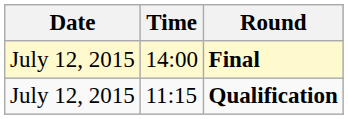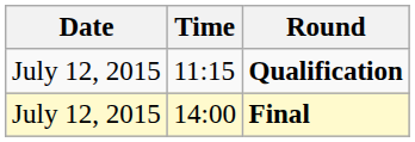 <table class="wikitable">
 <tr>
 <th>Date</th>
 <th>Time</th>
 <th>Round</th>
 </tr>
+<tr>
+<td>July 12, 2015</td>
+<td>11:15</td>
+<td><strong>Qualification</strong></td>
+</tr>
 <tr style=background:lemonchiffon>
 <td>July 12, 2015</td>
 <td>14:00</td>
 <td><strong>Final</strong></td>
 </tr>
-<tr>
-<td>July 12, 2015</td>
-<td>11:15</td>
-<td><strong>Qualification</strong></td>
-</tr>
 </table>
